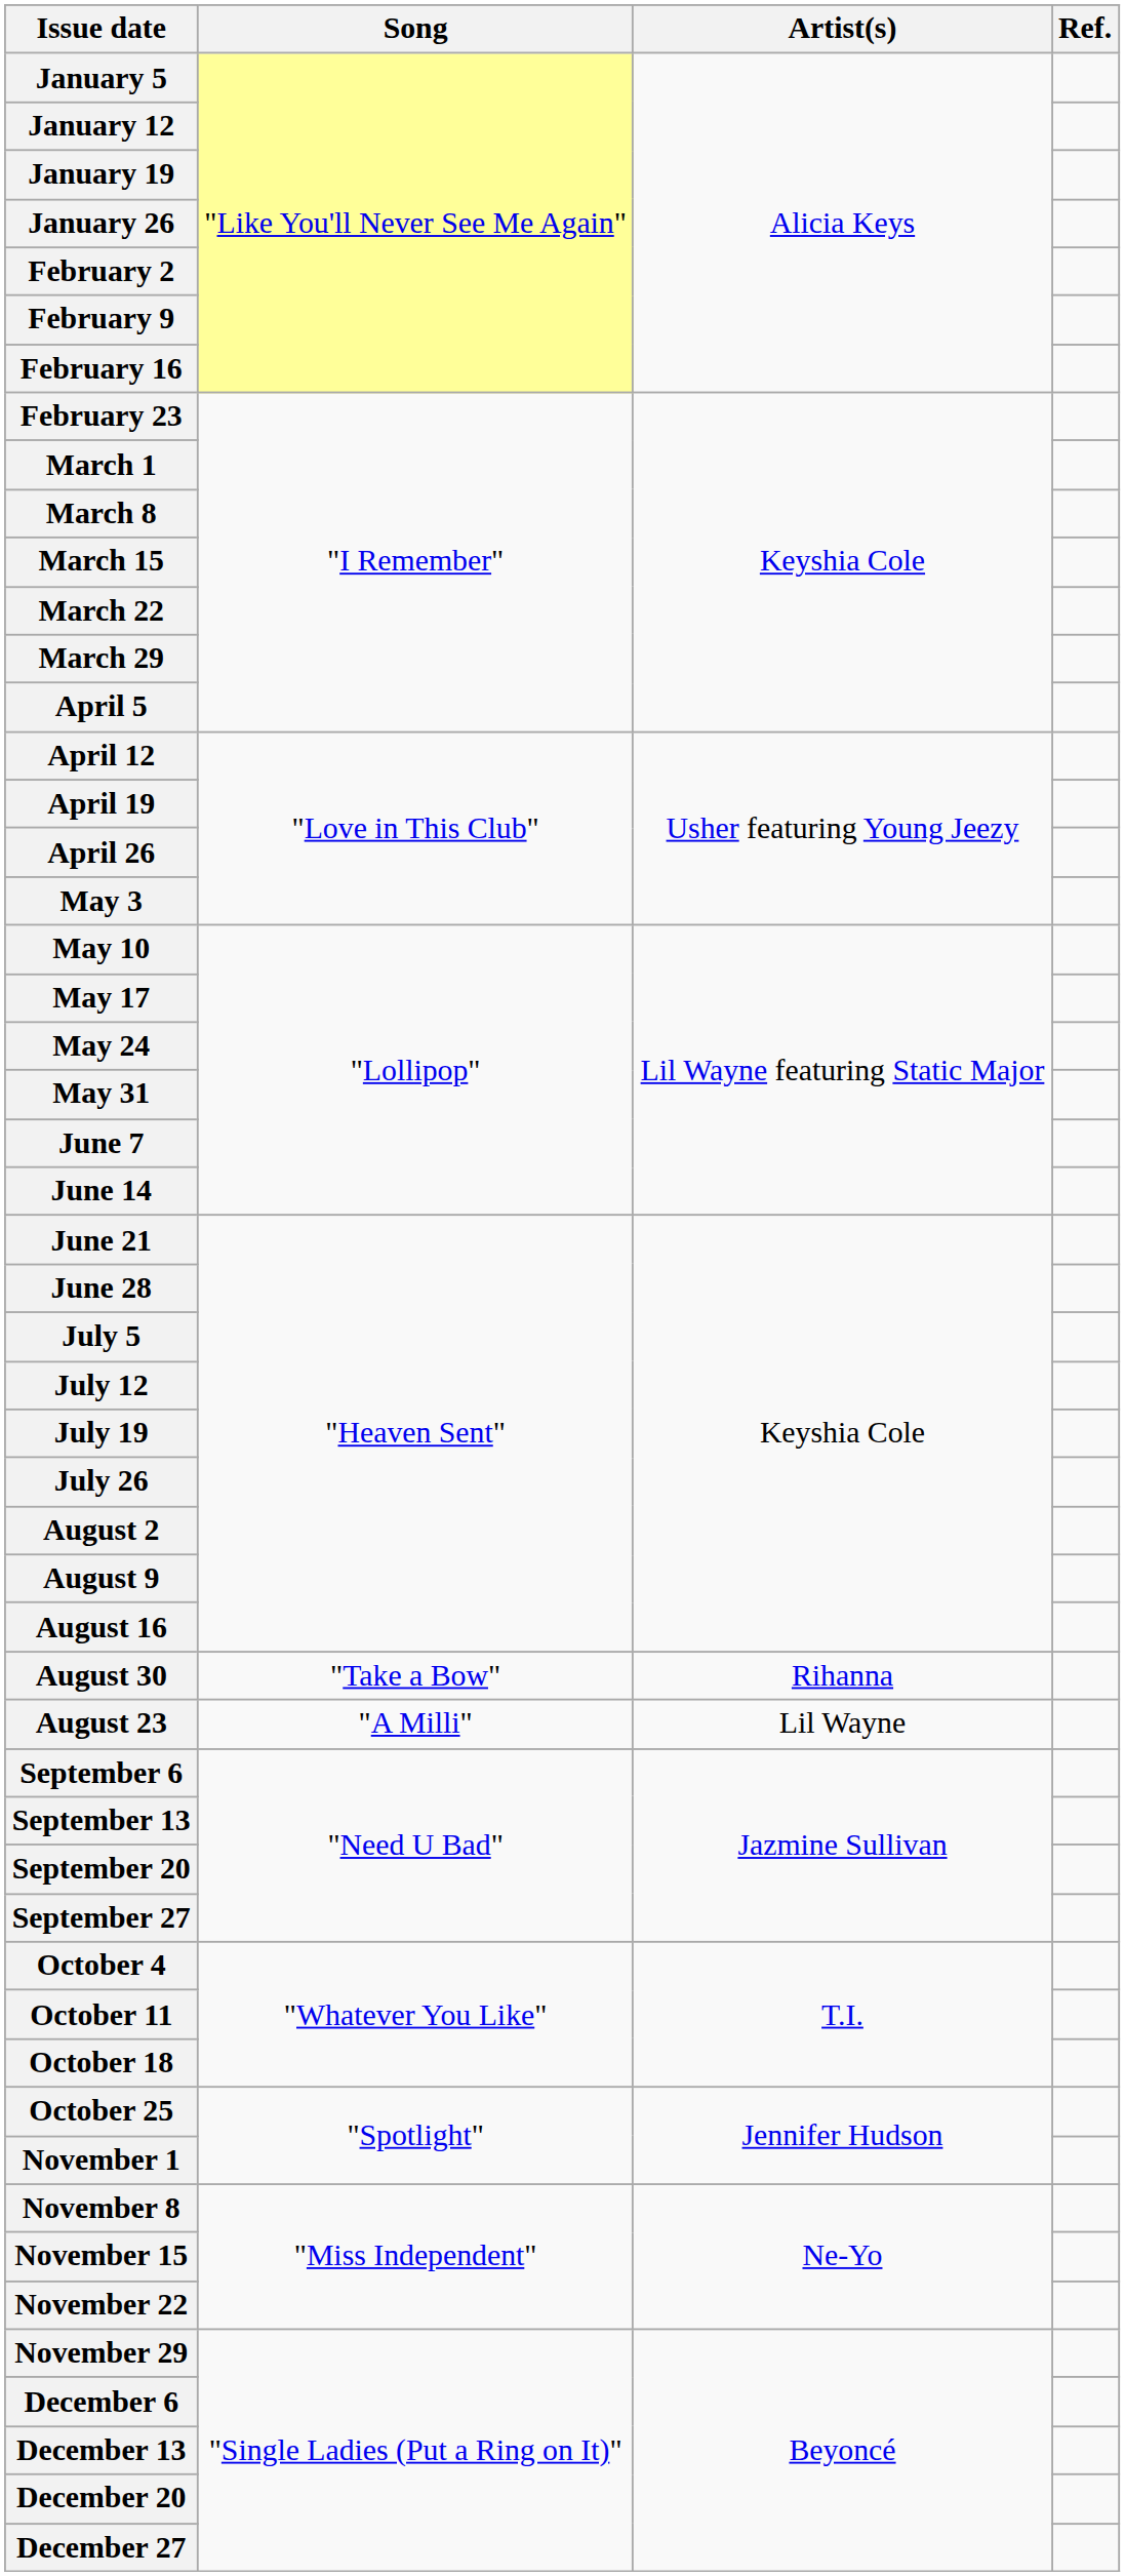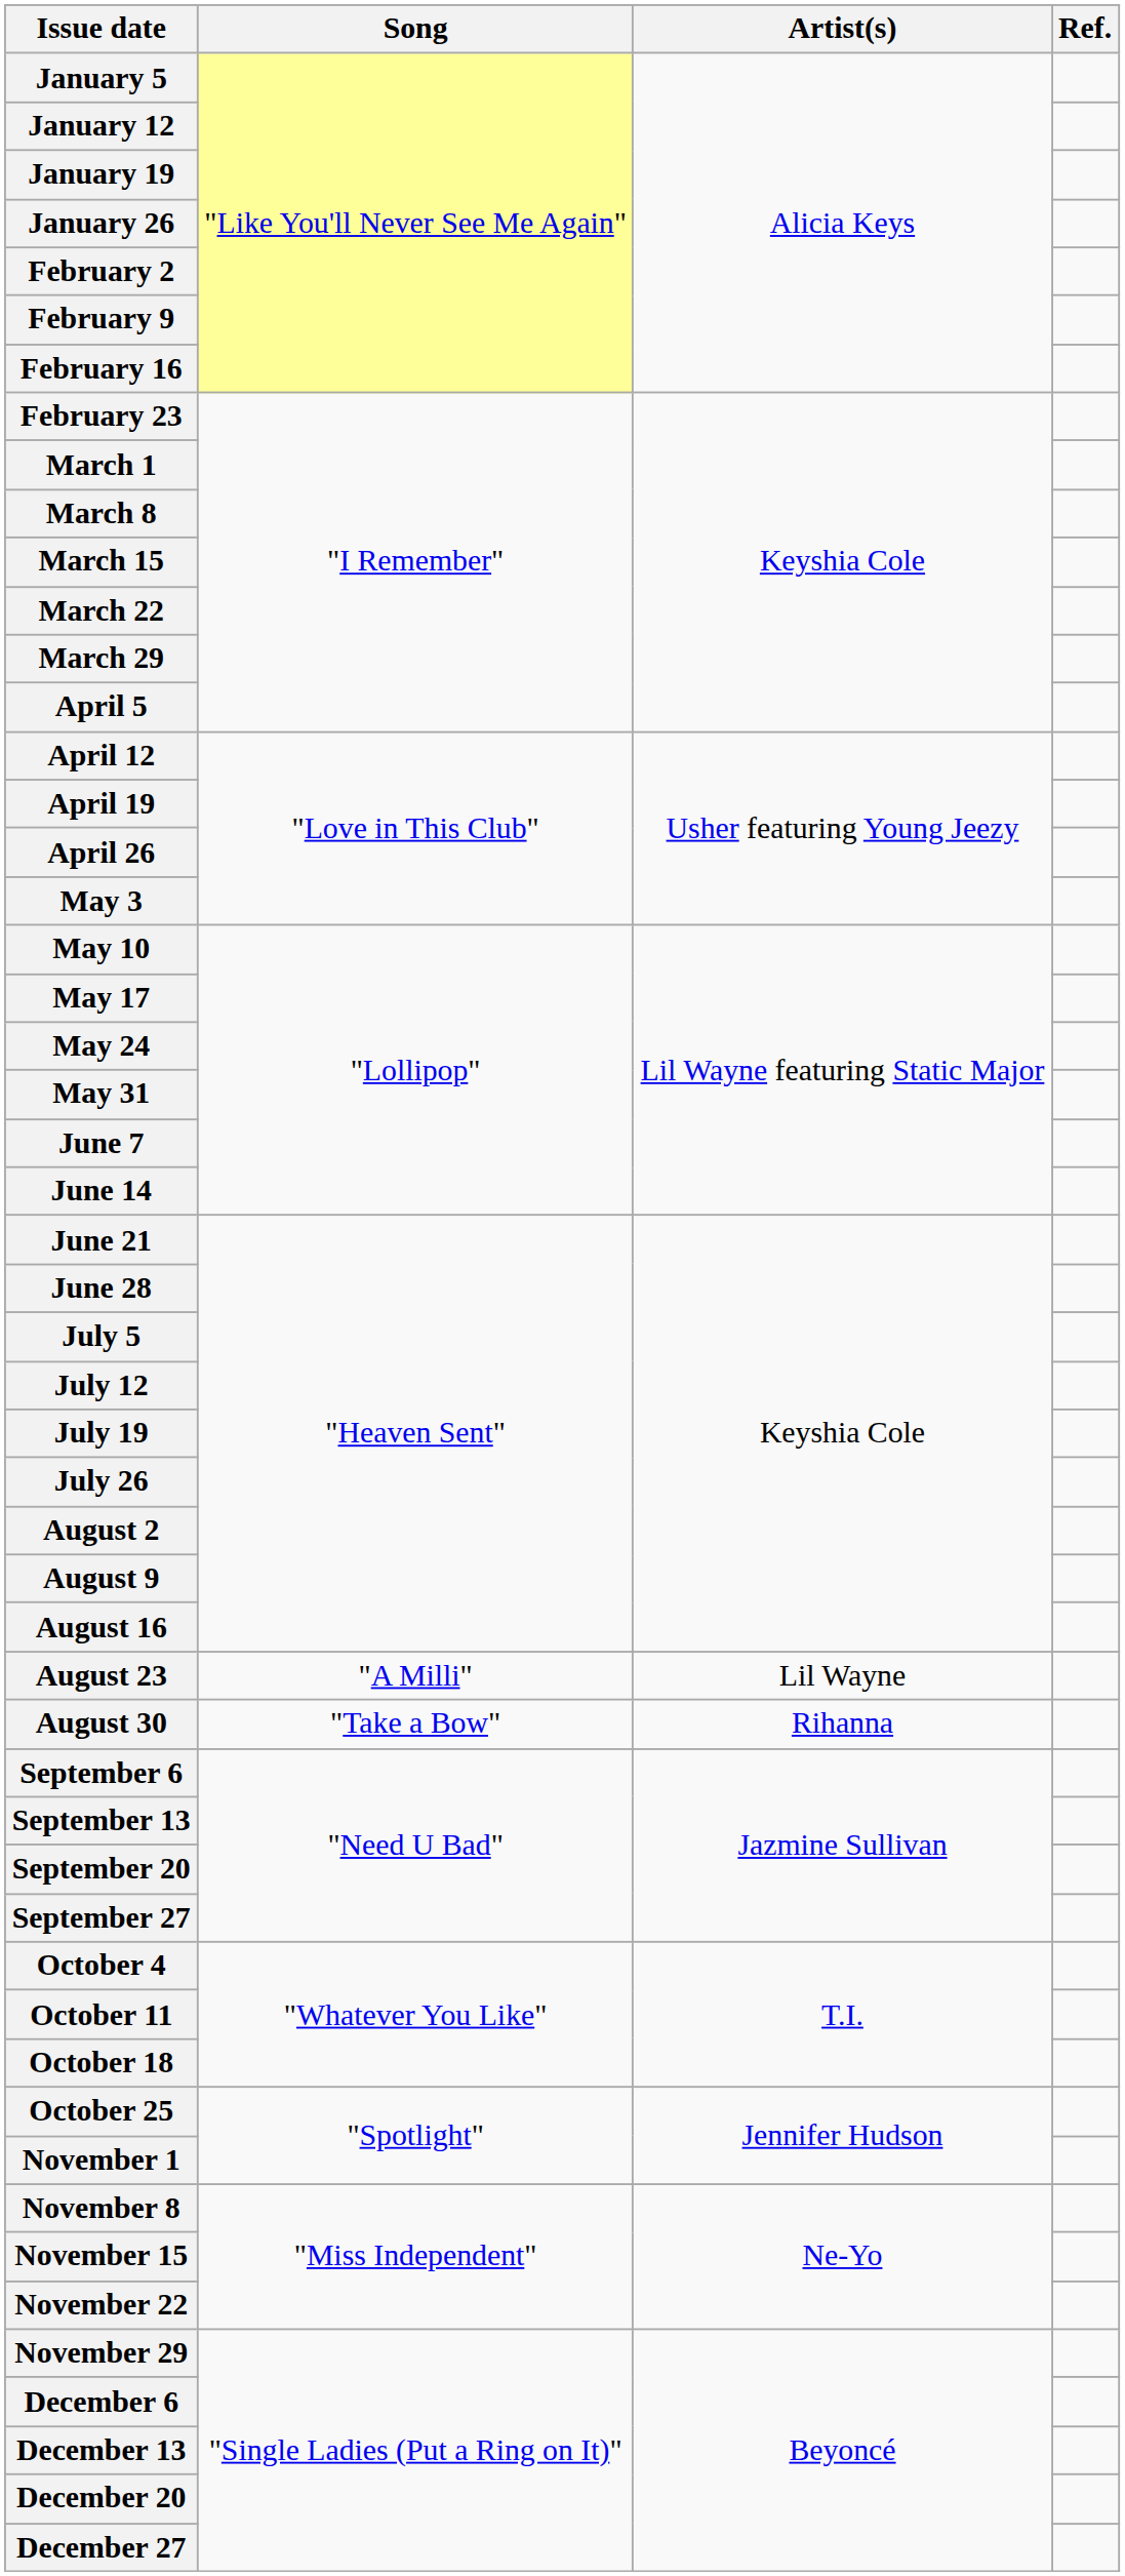 <table class="wikitable plainrowheaders" style="text-align:center;">
 <tr>
 <th scope="col">Issue date</th>
 <th scope="col">Song</th>
 <th scope="col">Artist(s)</th>
 <th scope="col">Ref.</th>
 </tr>
 <tr>
 <th scope=row>January 5</th>
 <td bgcolor=#FFFF99 rowspan="7">"<a href='#'>Like You'll Never See Me Again</a>" </td>
 <td rowspan="7"><a href='#'>Alicia Keys</a></td>
 <td></td>
 </tr>
 <tr>
 <th scope=row>January 12</th>
 <td></td>
 </tr>
 <tr>
 <th scope=row>January 19</th>
 <td></td>
 </tr>
 <tr>
 <th scope=row>January 26</th>
 <td></td>
 </tr>
 <tr>
 <th scope=row>February 2</th>
 <td></td>
 </tr>
 <tr>
 <th scope=row>February 9</th>
 <td></td>
 </tr>
 <tr>
 <th scope=row>February 16</th>
 <td></td>
 </tr>
 <tr>
 <th scope=row>February 23</th>
 <td rowspan="7">"<a href='#'>I Remember</a>"</td>
 <td rowspan="7"><a href='#'>Keyshia Cole</a></td>
 <td></td>
 </tr>
 <tr>
 <th scope=row>March 1</th>
 <td></td>
 </tr>
 <tr>
 <th scope=row>March 8</th>
 <td></td>
 </tr>
 <tr>
 <th scope=row>March 15</th>
 <td></td>
 </tr>
 <tr>
 <th scope=row>March 22</th>
 <td></td>
 </tr>
 <tr>
 <th scope=row>March 29</th>
 <td></td>
 </tr>
 <tr>
 <th scope=row>April 5</th>
 <td></td>
 </tr>
 <tr>
 <th scope=row>April 12</th>
 <td rowspan="4">"<a href='#'>Love in This Club</a>"</td>
 <td rowspan="4"><a href='#'>Usher</a> featuring <a href='#'>Young Jeezy</a></td>
 <td></td>
 </tr>
 <tr>
 <th scope=row>April 19</th>
 <td></td>
 </tr>
 <tr>
 <th scope=row>April 26</th>
 <td></td>
 </tr>
 <tr>
 <th scope=row>May 3</th>
 <td></td>
 </tr>
 <tr>
 <th scope=row>May 10</th>
 <td rowspan="6">"<a href='#'>Lollipop</a>"</td>
 <td rowspan="6"><a href='#'>Lil Wayne</a> featuring <a href='#'>Static Major</a></td>
 <td></td>
 </tr>
 <tr>
 <th scope=row>May 17</th>
 <td></td>
 </tr>
 <tr>
 <th scope=row>May 24</th>
 <td></td>
 </tr>
 <tr>
 <th scope=row>May 31</th>
 <td></td>
 </tr>
 <tr>
 <th scope=row>June 7</th>
 <td></td>
 </tr>
 <tr>
 <th scope=row>June 14</th>
 <td></td>
 </tr>
 <tr>
 <th scope=row>June 21</th>
 <td rowspan="9">"<a href='#'>Heaven Sent</a>"</td>
 <td rowspan="9">Keyshia Cole</td>
 <td></td>
 </tr>
 <tr>
 <th scope=row>June 28</th>
 <td></td>
 </tr>
 <tr>
 <th scope=row>July 5</th>
 <td></td>
 </tr>
 <tr>
 <th scope=row>July 12</th>
 <td></td>
 </tr>
 <tr>
 <th scope=row>July 19</th>
 <td></td>
 </tr>
 <tr>
 <th scope=row>July 26</th>
 <td></td>
 </tr>
 <tr>
 <th scope=row>August 2</th>
 <td></td>
 </tr>
 <tr>
 <th scope=row>August 9</th>
 <td></td>
 </tr>
 <tr>
 <th scope=row>August 16</th>
 <td></td>
 </tr>
 <tr>
+<th scope=row>August 23</th>
+<td>"<a href='#'>A Milli</a>"</td>
+<td>Lil Wayne</td>
+<td></td>
+</tr>
+<tr>
 <th scope=row>August 30</th>
 <td>"<a href='#'>Take a Bow</a>"</td>
 <td><a href='#'>Rihanna</a></td>
-<td></td>
-</tr>
-<tr>
-<th scope=row>August 23</th>
-<td>"<a href='#'>A Milli</a>"</td>
-<td>Lil Wayne</td>
 <td></td>
 </tr>
 <tr>
 <th scope=row>September 6</th>
 <td rowspan="4">"<a href='#'>Need U Bad</a>"</td>
 <td rowspan="4"><a href='#'>Jazmine Sullivan</a></td>
 <td></td>
 </tr>
 <tr>
 <th scope=row>September 13</th>
 <td></td>
 </tr>
 <tr>
 <th scope=row>September 20</th>
 <td></td>
 </tr>
 <tr>
 <th scope=row>September 27</th>
 <td></td>
 </tr>
 <tr>
 <th scope=row>October 4</th>
 <td rowspan="3">"<a href='#'>Whatever You Like</a>"</td>
 <td rowspan="3"><a href='#'>T.I.</a></td>
 <td></td>
 </tr>
 <tr>
 <th scope=row>October 11</th>
 <td></td>
 </tr>
 <tr>
 <th scope=row>October 18</th>
 <td></td>
 </tr>
 <tr>
 <th scope=row>October 25</th>
 <td rowspan="2">"<a href='#'>Spotlight</a>"</td>
 <td rowspan="2"><a href='#'>Jennifer Hudson</a></td>
 <td></td>
 </tr>
 <tr>
 <th scope=row>November 1</th>
 <td></td>
 </tr>
 <tr>
 <th scope=row>November 8</th>
 <td rowspan="3">"<a href='#'>Miss Independent</a>"</td>
 <td rowspan="3"><a href='#'>Ne-Yo</a></td>
 <td></td>
 </tr>
 <tr>
 <th scope=row>November 15</th>
 <td></td>
 </tr>
 <tr>
 <th scope=row>November 22</th>
 <td></td>
 </tr>
 <tr>
 <th scope=row>November 29</th>
 <td rowspan="5">"<a href='#'>Single Ladies (Put a Ring on It)</a>"</td>
 <td rowspan="5"><a href='#'>Beyoncé</a></td>
 <td></td>
 </tr>
 <tr>
 <th scope=row>December 6</th>
 <td></td>
 </tr>
 <tr>
 <th scope=row>December 13</th>
 <td></td>
 </tr>
 <tr>
 <th scope=row>December 20</th>
 <td></td>
 </tr>
 <tr>
 <th scope=row>December 27</th>
 <td></td>
 </tr>
 <tr>
 </tr>
 </table>
